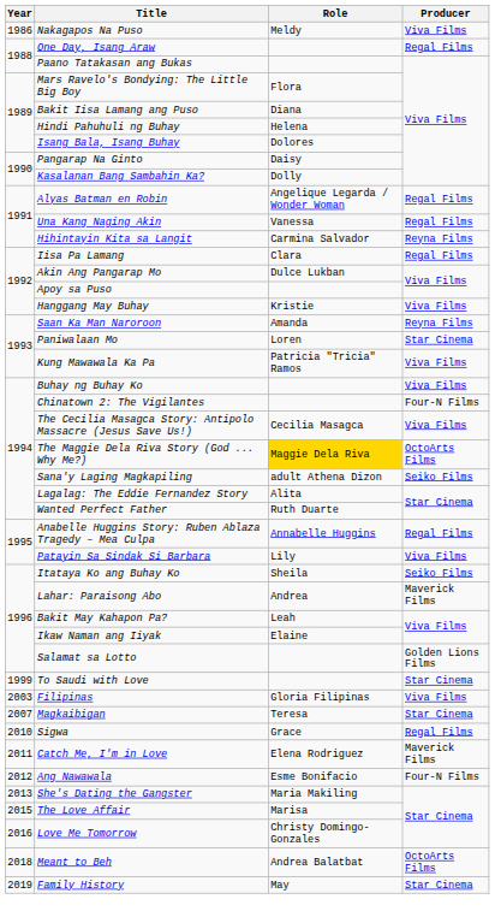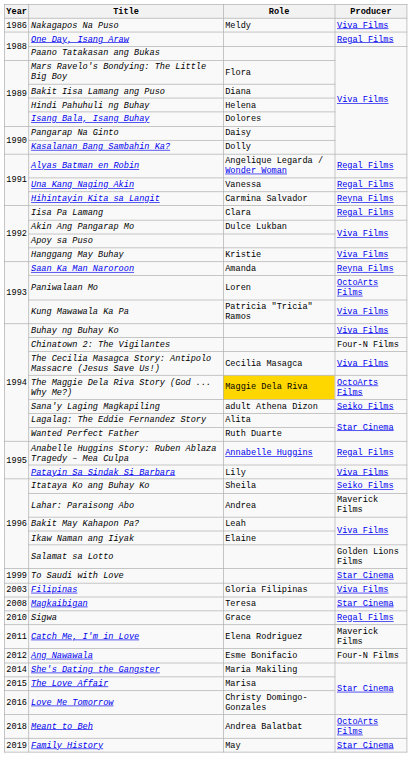 <table class="wikitable">
 <tr>
 <th>Year</th>
 <th>Title</th>
 <th>Role</th>
 <th>Producer</th>
 </tr>
 <tr>
 <td>1986</td>
 <td><em>Nakagapos Na Puso</em></td>
 <td>Meldy</td>
 <td><a href='#'>Viva Films</a></td>
 </tr>
 <tr>
 <td rowspan="2">1988</td>
 <td><em><a href='#'>One Day, Isang Araw</a></em></td>
 <td></td>
 <td><a href='#'>Regal Films</a></td>
 </tr>
 <tr>
 <td><em>Paano Tatakasan ang Bukas</em></td>
 <td></td>
 <td rowspan=7><a href='#'>Viva Films</a></td>
 </tr>
 <tr>
 <td rowspan="4">1989</td>
 <td><em>Mars Ravelo's Bondying: The Little Big Boy</em></td>
 <td>Flora</td>
 </tr>
 <tr>
 <td><em>Bakit Iisa Lamang ang Puso</em></td>
 <td>Diana</td>
 </tr>
 <tr>
 <td><em>Hindi Pahuhuli ng Buhay</em></td>
 <td>Helena</td>
 </tr>
 <tr>
 <td><em><a href='#'>Isang Bala, Isang Buhay</a></em></td>
 <td>Dolores</td>
 </tr>
 <tr>
 <td rowspan="2">1990</td>
 <td><em>Pangarap Na Ginto</em></td>
 <td>Daisy</td>
 </tr>
 <tr>
 <td><em><a href='#'>Kasalanan Bang Sambahin Ka?</a></em></td>
 <td>Dolly</td>
 </tr>
 <tr>
 <td rowspan="3">1991</td>
 <td><em><a href='#'>Alyas Batman en Robin</a></em></td>
 <td>Angelique Legarda / <a href='#'>Wonder Woman</a></td>
 <td><a href='#'>Regal Films</a></td>
 </tr>
 <tr>
 <td><em><a href='#'>Una Kang Naging Akin</a></em></td>
 <td>Vanessa</td>
 <td><a href='#'>Regal Films</a></td>
 </tr>
 <tr>
 <td><em><a href='#'>Hihintayin Kita sa Langit</a></em></td>
 <td>Carmina Salvador</td>
 <td><a href='#'>Reyna Films</a></td>
 </tr>
 <tr>
 <td rowspan="4">1992</td>
 <td><em>Iisa Pa Lamang</em></td>
 <td>Clara</td>
 <td><a href='#'>Regal Films</a></td>
 </tr>
 <tr>
 <td><em>Akin Ang Pangarap Mo</em></td>
 <td>Dulce Lukban</td>
 <td rowspan=2><a href='#'>Viva Films</a></td>
 </tr>
 <tr>
 <td><em>Apoy sa Puso</em></td>
 <td></td>
 </tr>
 <tr>
 <td><em>Hanggang May Buhay</em></td>
 <td>Kristie</td>
 <td><a href='#'>Viva Films</a></td>
 </tr>
 <tr>
 <td rowspan="3">1993</td>
 <td><em><a href='#'>Saan Ka Man Naroroon</a></em></td>
 <td>Amanda</td>
 <td><a href='#'>Reyna Films</a></td>
 </tr>
 <tr>
 <td><em>Paniwalaan Mo</em></td>
 <td>Loren</td>
-<td><a href='#'>Star Cinema</a></td>
+<td><a href='#'>OctoArts Films</a></td>
 </tr>
 <tr>
 <td><em>Kung Mawawala Ka Pa</em></td>
 <td>Patricia "Tricia" Ramos</td>
 <td><a href='#'>Viva Films</a></td>
 </tr>
 <tr>
 <td rowspan="7">1994</td>
 <td><em>Buhay ng Buhay Ko</em></td>
 <td></td>
 <td><a href='#'>Viva Films</a></td>
 </tr>
 <tr>
 <td><em>Chinatown 2: The Vigilantes</em></td>
 <td></td>
 <td>Four-N Films</td>
 </tr>
 <tr>
 <td><em>The Cecilia Masagca Story: Antipolo Massacre (Jesus Save Us!)</em></td>
 <td>Cecilia Masagca</td>
 <td><a href='#'>Viva Films</a></td>
 </tr>
 <tr>
 <td><em>The Maggie Dela Riva Story (God ... Why Me?)</em></td>
 <td style="background: gold;">Maggie Dela Riva</td>
 <td><a href='#'>OctoArts Films</a></td>
 </tr>
 <tr>
 <td><em>Sana'y Laging Magkapiling</em></td>
 <td>adult Athena Dizon</td>
 <td><a href='#'>Seiko Films</a></td>
 </tr>
 <tr>
 <td><em>Lagalag: The Eddie Fernandez Story</em></td>
 <td>Alita</td>
 <td rowspan=2><a href='#'>Star Cinema</a></td>
 </tr>
 <tr>
 <td><em>Wanted Perfect Father</em></td>
 <td>Ruth Duarte</td>
 </tr>
 <tr>
 <td rowspan="2">1995</td>
 <td><em>Anabelle Huggins Story: Ruben Ablaza Tragedy – Mea Culpa</em></td>
 <td><a href='#'>Annabelle Huggins</a></td>
 <td><a href='#'>Regal Films</a></td>
 </tr>
 <tr>
 <td><em><a href='#'>Patayin Sa Sindak Si Barbara</a></em></td>
 <td>Lily</td>
 <td><a href='#'>Viva Films</a></td>
 </tr>
 <tr>
 <td rowspan="5">1996</td>
 <td><em>Itataya Ko ang Buhay Ko</em></td>
 <td>Sheila</td>
 <td><a href='#'>Seiko Films</a></td>
 </tr>
 <tr>
 <td><em>Lahar: Paraisong Abo</em></td>
 <td>Andrea</td>
 <td>Maverick Films</td>
 </tr>
 <tr>
 <td><em>Bakit May Kahapon Pa?</em></td>
 <td>Leah</td>
 <td rowspan=2><a href='#'>Viva Films</a></td>
 </tr>
 <tr>
 <td><em>Ikaw Naman ang Iiyak</em></td>
 <td>Elaine</td>
 </tr>
 <tr>
 <td><em>Salamat sa Lotto</em></td>
 <td></td>
 <td>Golden Lions Films</td>
 </tr>
 <tr>
 <td>1999</td>
 <td><em>To Saudi with Love</em></td>
 <td></td>
 <td><a href='#'>Star Cinema</a></td>
 </tr>
 <tr>
 <td>2003</td>
 <td><em><a href='#'>Filipinas</a></em></td>
 <td>Gloria Filipinas</td>
 <td><a href='#'>Viva Films</a></td>
 </tr>
 <tr>
-<td>2007</td>
+<td>2008</td>
 <td><em><a href='#'>Magkaibigan</a></em></td>
 <td>Teresa</td>
 <td><a href='#'>Star Cinema</a></td>
 </tr>
 <tr>
 <td>2010</td>
 <td><em>Sigwa</em></td>
 <td>Grace</td>
 <td><a href='#'>Regal Films</a></td>
 </tr>
 <tr>
 <td>2011</td>
 <td><em><a href='#'>Catch Me, I'm in Love</a></em></td>
 <td>Elena Rodriguez</td>
 <td>Maverick Films</td>
 </tr>
 <tr>
 <td>2012</td>
 <td><em><a href='#'>Ang Nawawala</a></em></td>
 <td>Esme Bonifacio</td>
 <td>Four-N Films</td>
 </tr>
 <tr>
-<td>2013</td>
+<td>2014</td>
 <td><em><a href='#'>She's Dating the Gangster</a></em></td>
 <td>Maria Makiling</td>
 <td rowspan=3><a href='#'>Star Cinema</a></td>
 </tr>
 <tr>
 <td>2015</td>
 <td><em><a href='#'>The Love Affair</a></em></td>
 <td>Marisa</td>
 </tr>
 <tr>
 <td>2016</td>
 <td><em><a href='#'>Love Me Tomorrow</a></em></td>
 <td>Christy Domingo-Gonzales</td>
 </tr>
 <tr>
 <td>2018</td>
 <td><em><a href='#'>Meant to Beh</a></em></td>
 <td>Andrea Balatbat</td>
 <td><a href='#'>OctoArts Films</a></td>
 </tr>
 <tr>
 <td>2019</td>
 <td><em><a href='#'>Family History</a></em></td>
 <td>May</td>
 <td><a href='#'>Star Cinema</a></td>
 </tr>
 </table>
